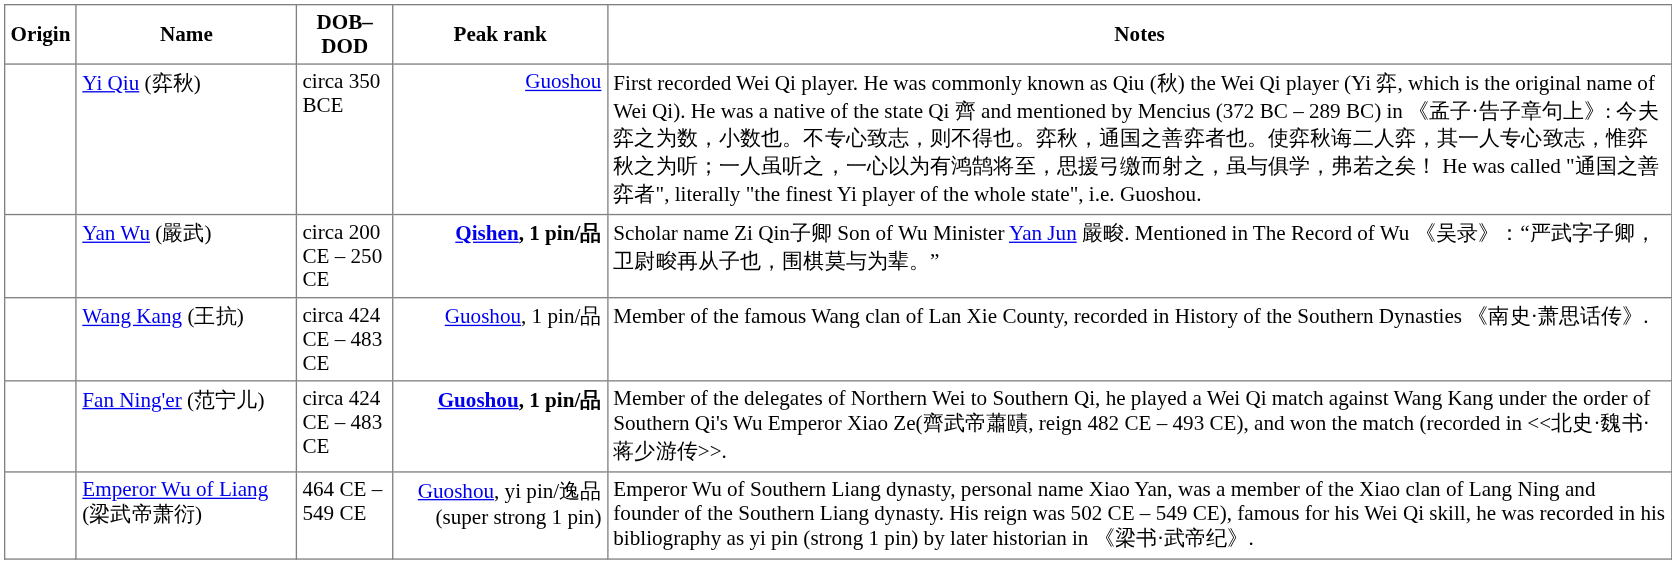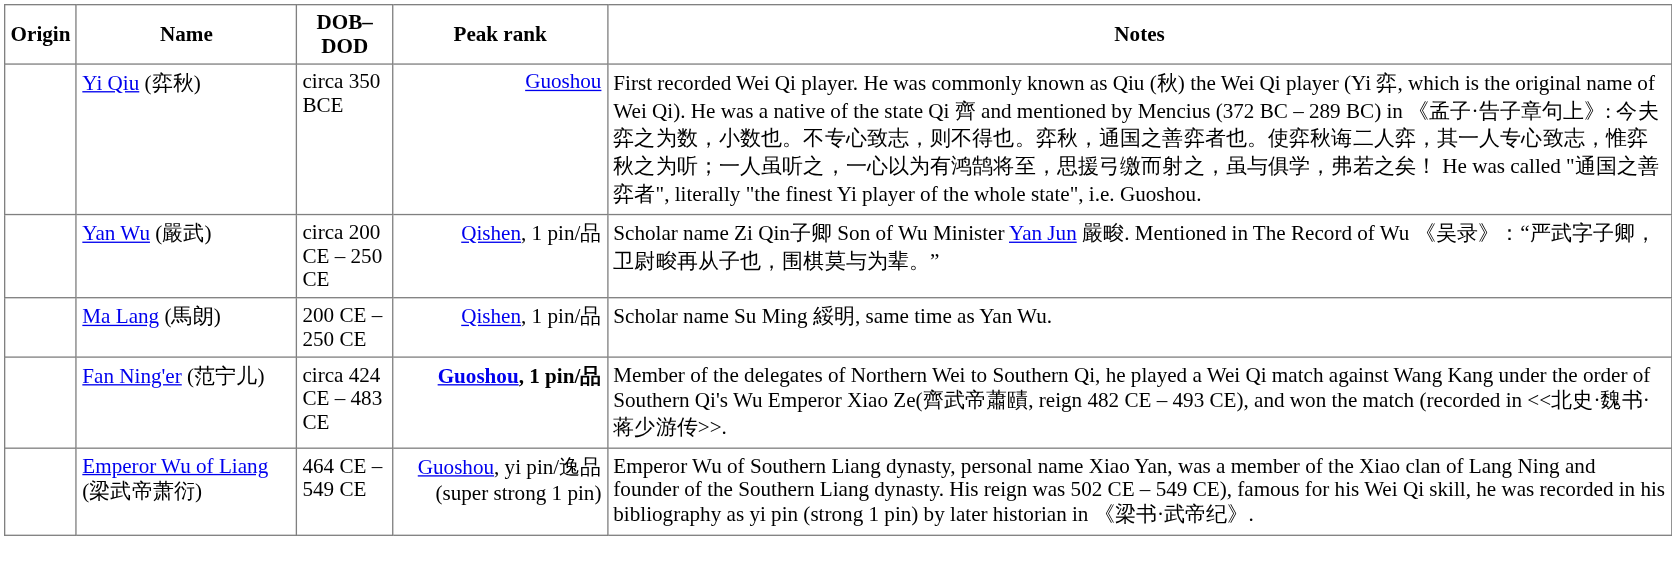 <table class="toccolours" border="1" cellpadding="4" cellspacing="0" style="border-collapse: collapse; margin:0;">
 <tr>
 <th>Origin</th>
 <th>Name</th>
 <th>DOB–DOD</th>
 <th>Peak rank</th>
 <th>Notes</th>
 </tr>
 <tr valign="top">
 <td></td>
 <td style="white-space:nowrap"><a href='#'>Yi Qiu</a> (弈秋)</td>
 <td>circa 350 BCE</td>
 <td align="right" style="white-space:nowrap"><a href='#'>Guoshou</a></td>
 <td>First recorded Wei Qi player. He was commonly known as Qiu (秋) the Wei Qi player (Yi 弈, which is the original name of Wei Qi). He was a native of the state Qi 齊 and mentioned by Mencius (372 BC – 289 BC) in 《孟子·告子章句上》: 今夫弈之为数，小数也。不专心致志，则不得也。弈秋，通国之善弈者也。使弈秋诲二人弈，其一人专心致志，惟弈秋之为听；一人虽听之，一心以为有鸿鹄将至，思援弓缴而射之，虽与俱学，弗若之矣！ He was called "通国之善弈者", literally "the finest Yi player of the whole state", i.e. Guoshou.</td>
 </tr>
 <tr valign="top">
 <td></td>
 <td style="white-space:nowrap"><a href='#'>Yan Wu</a> (嚴武)</td>
 <td>circa 200 CE – 250 CE</td>
-<td align="right" style="white-space:nowrap"><strong><a href='#'>Qishen</a>, 1 pin/品</strong></td>
+<td align="right" style="white-space:nowrap"><a href='#'>Qishen</a>, 1 pin/品</td>
 <td>Scholar name Zi Qin子卿 Son of Wu Minister <a href='#'>Yan Jun</a> 嚴畯. Mentioned in The Record of Wu 《吴录》：“严武字子卿，卫尉畯再从子也，围棋莫与为辈。”</td>
 </tr>
 <tr valign="top">
 <td></td>
-<td style="white-space:nowrap"><a href='#'>Wang Kang</a> (王抗)</td>
-<td>circa 424 CE – 483 CE</td>
-<td align="right" style="white-space:nowrap"><a href='#'>Guoshou</a>, 1 pin/品</td>
-<td>Member of the famous Wang clan of Lan Xie County, recorded in History of the Southern Dynasties 《南史·萧思话传》.</td>
+<td style="white-space:nowrap"><a href='#'>Ma Lang</a> (馬朗)</td>
+<td>200 CE – 250 CE</td>
+<td align="right" style="white-space:nowrap"><a href='#'>Qishen</a>, 1 pin/品</td>
+<td>Scholar name Su Ming 綏明, same time as Yan Wu.</td>
 </tr>
 <tr valign="top">
 <td></td>
 <td style="white-space:nowrap"><a href='#'>Fan Ning'er</a> (范宁儿)</td>
 <td>circa 424 CE – 483 CE</td>
 <td align="right" style="white-space:nowrap"><strong><a href='#'>Guoshou</a>, 1 pin/品</strong></td>
 <td>Member of the delegates of Northern Wei to Southern Qi, he played a Wei Qi match against Wang Kang under the order of Southern Qi's Wu Emperor Xiao Ze(齊武帝蕭賾, reign 482 CE – 493 CE), and won the match (recorded in <<北史·魏书·蒋少游传>>.</td>
 </tr>
 <tr valign="top">
 <td></td>
 <td><a href='#'>Emperor Wu of Liang</a> (梁武帝萧衍)</td>
 <td>464 CE – 549 CE</td>
 <td align="right"><a href='#'>Guoshou</a>, yi pin/逸品 (super strong 1 pin)</td>
 <td>Emperor Wu of Southern Liang dynasty, personal name Xiao Yan, was a member of the Xiao clan of Lang Ning and founder of the Southern Liang dynasty. His reign was 502 CE – 549 CE), famous for his Wei Qi skill, he was recorded in his bibliography as yi pin (strong 1 pin) by later historian in 《梁书·武帝纪》.</td>
 </tr>
 </table>
